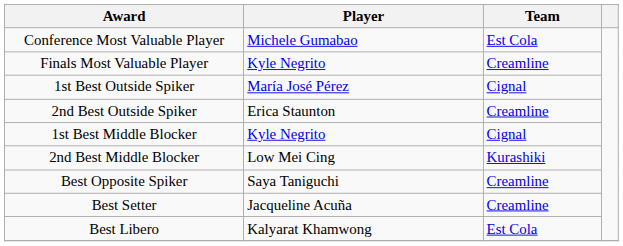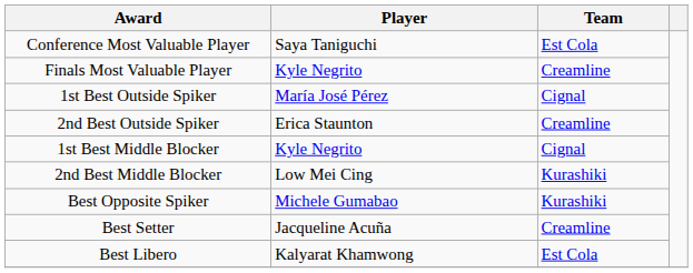 <table class="wikitable">
 <tr>
 <th width=250>Award</th>
 <th width=250>Player</th>
 <th width=120>Team</th>
 <th width=10></th>
 </tr>
 <tr>
 <td style="text-align:center">Conference Most Valuable Player</td>
-<td> <a href='#'>Michele Gumabao</a></td>
+<td> Saya Taniguchi</td>
 <td><a href='#'>Est Cola</a></td>
 <td rowspan="9" style="text-align:center"><br></td>
 </tr>
 <tr>
 <td style="text-align:center">Finals Most Valuable Player</td>
 <td> <a href='#'>Kyle Negrito</a></td>
 <td><a href='#'>Creamline</a></td>
 </tr>
 <tr>
 <td style="text-align:center">1st Best Outside Spiker</td>
 <td> <a href='#'>María José Pérez</a></td>
 <td><a href='#'>Cignal</a></td>
 </tr>
 <tr>
 <td style="text-align:center">2nd Best Outside Spiker</td>
 <td> Erica Staunton</td>
 <td><a href='#'>Creamline</a></td>
 </tr>
 <tr>
 <td style="text-align:center">1st Best Middle Blocker</td>
 <td> <a href='#'>Kyle Negrito</a></td>
 <td><a href='#'>Cignal</a></td>
 </tr>
 <tr>
 <td style="text-align:center">2nd Best Middle Blocker</td>
 <td> Low Mei Cing</td>
 <td><a href='#'>Kurashiki</a></td>
 </tr>
 <tr>
 <td style="text-align:center">Best Opposite Spiker</td>
-<td> Saya Taniguchi</td>
-<td><a href='#'>Creamline</a></td>
+<td> <a href='#'>Michele Gumabao</a></td>
+<td><a href='#'>Kurashiki</a></td>
 </tr>
 <tr>
 <td style="text-align:center">Best Setter</td>
 <td> Jacqueline Acuña</td>
 <td><a href='#'>Creamline</a></td>
 </tr>
 <tr>
 <td style="text-align:center">Best Libero</td>
 <td> Kalyarat Khamwong</td>
 <td><a href='#'>Est Cola</a></td>
 </tr>
 <tr>
 </tr>
 </table>
